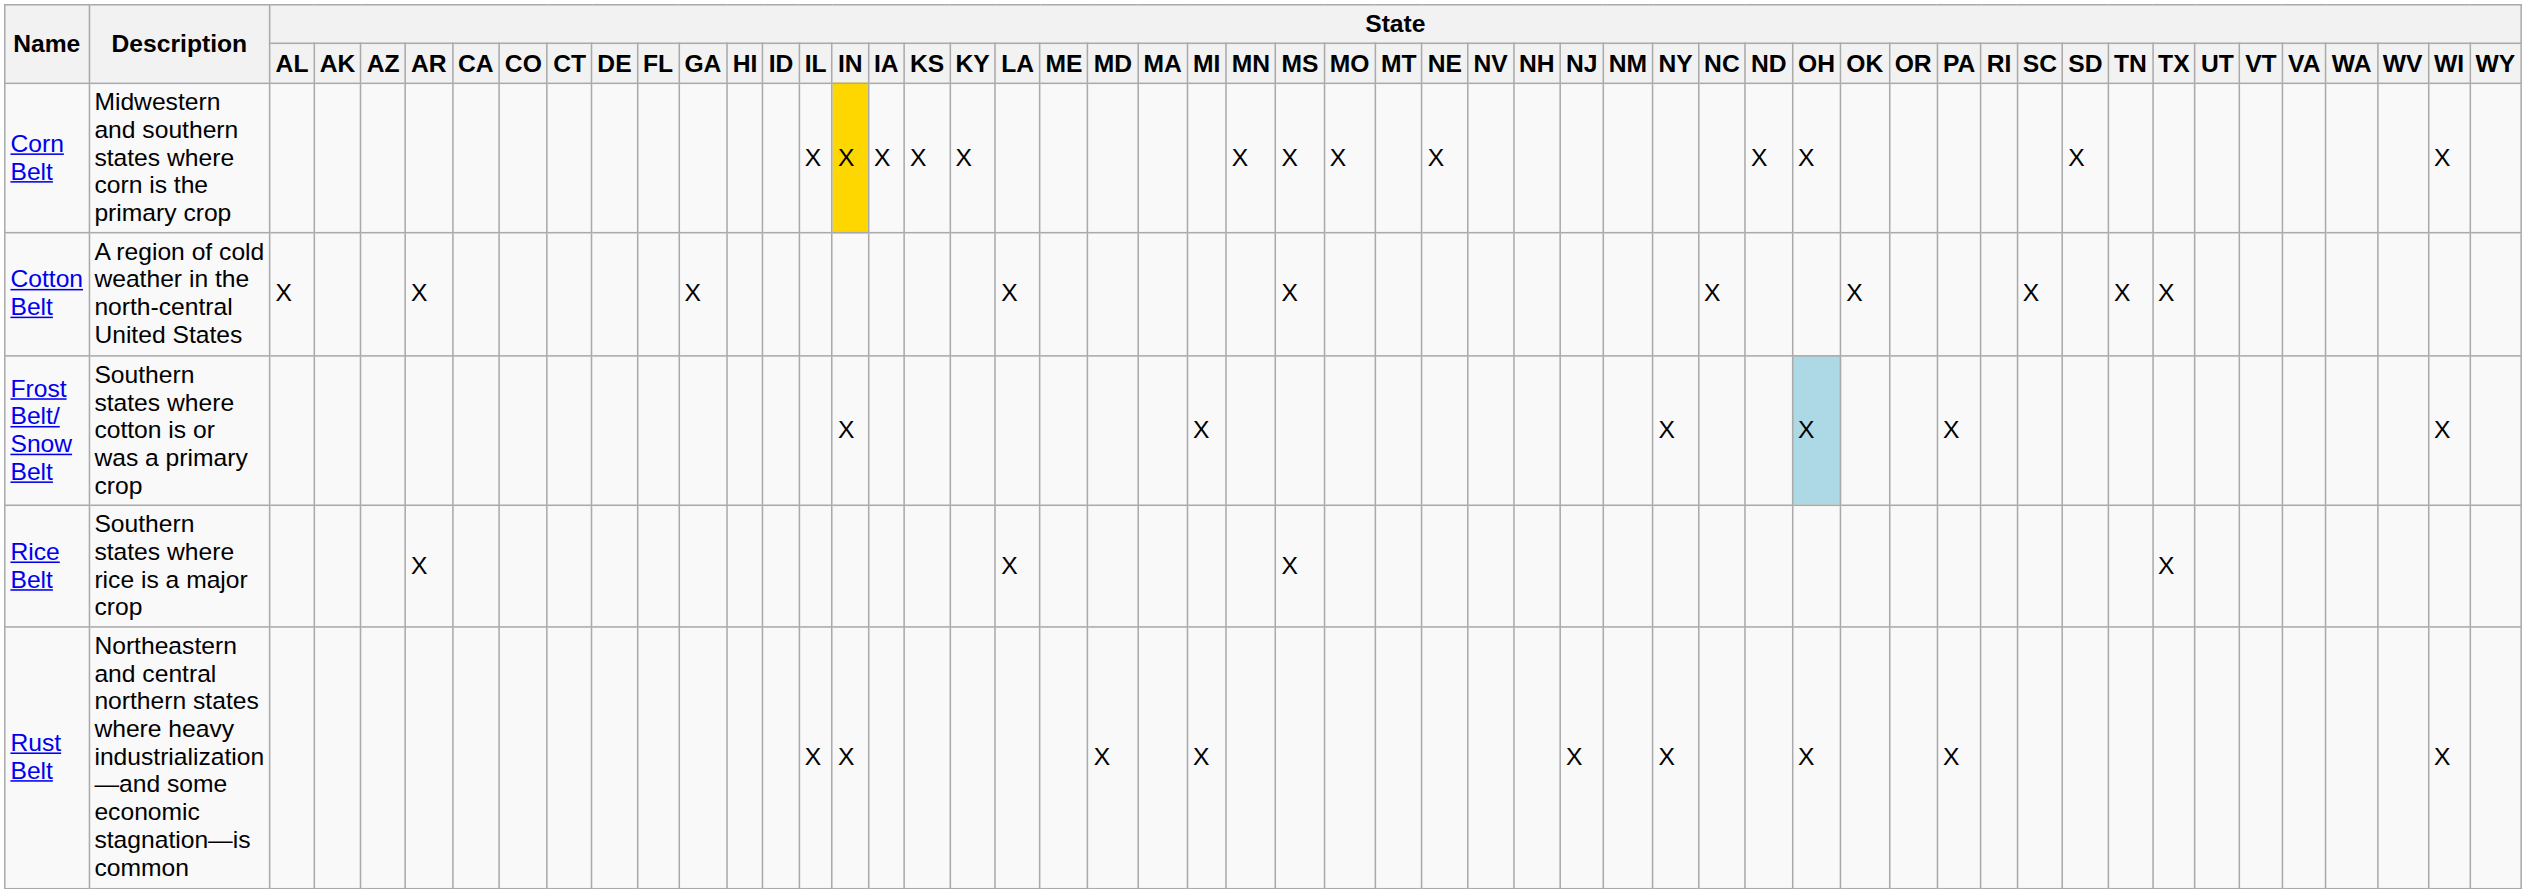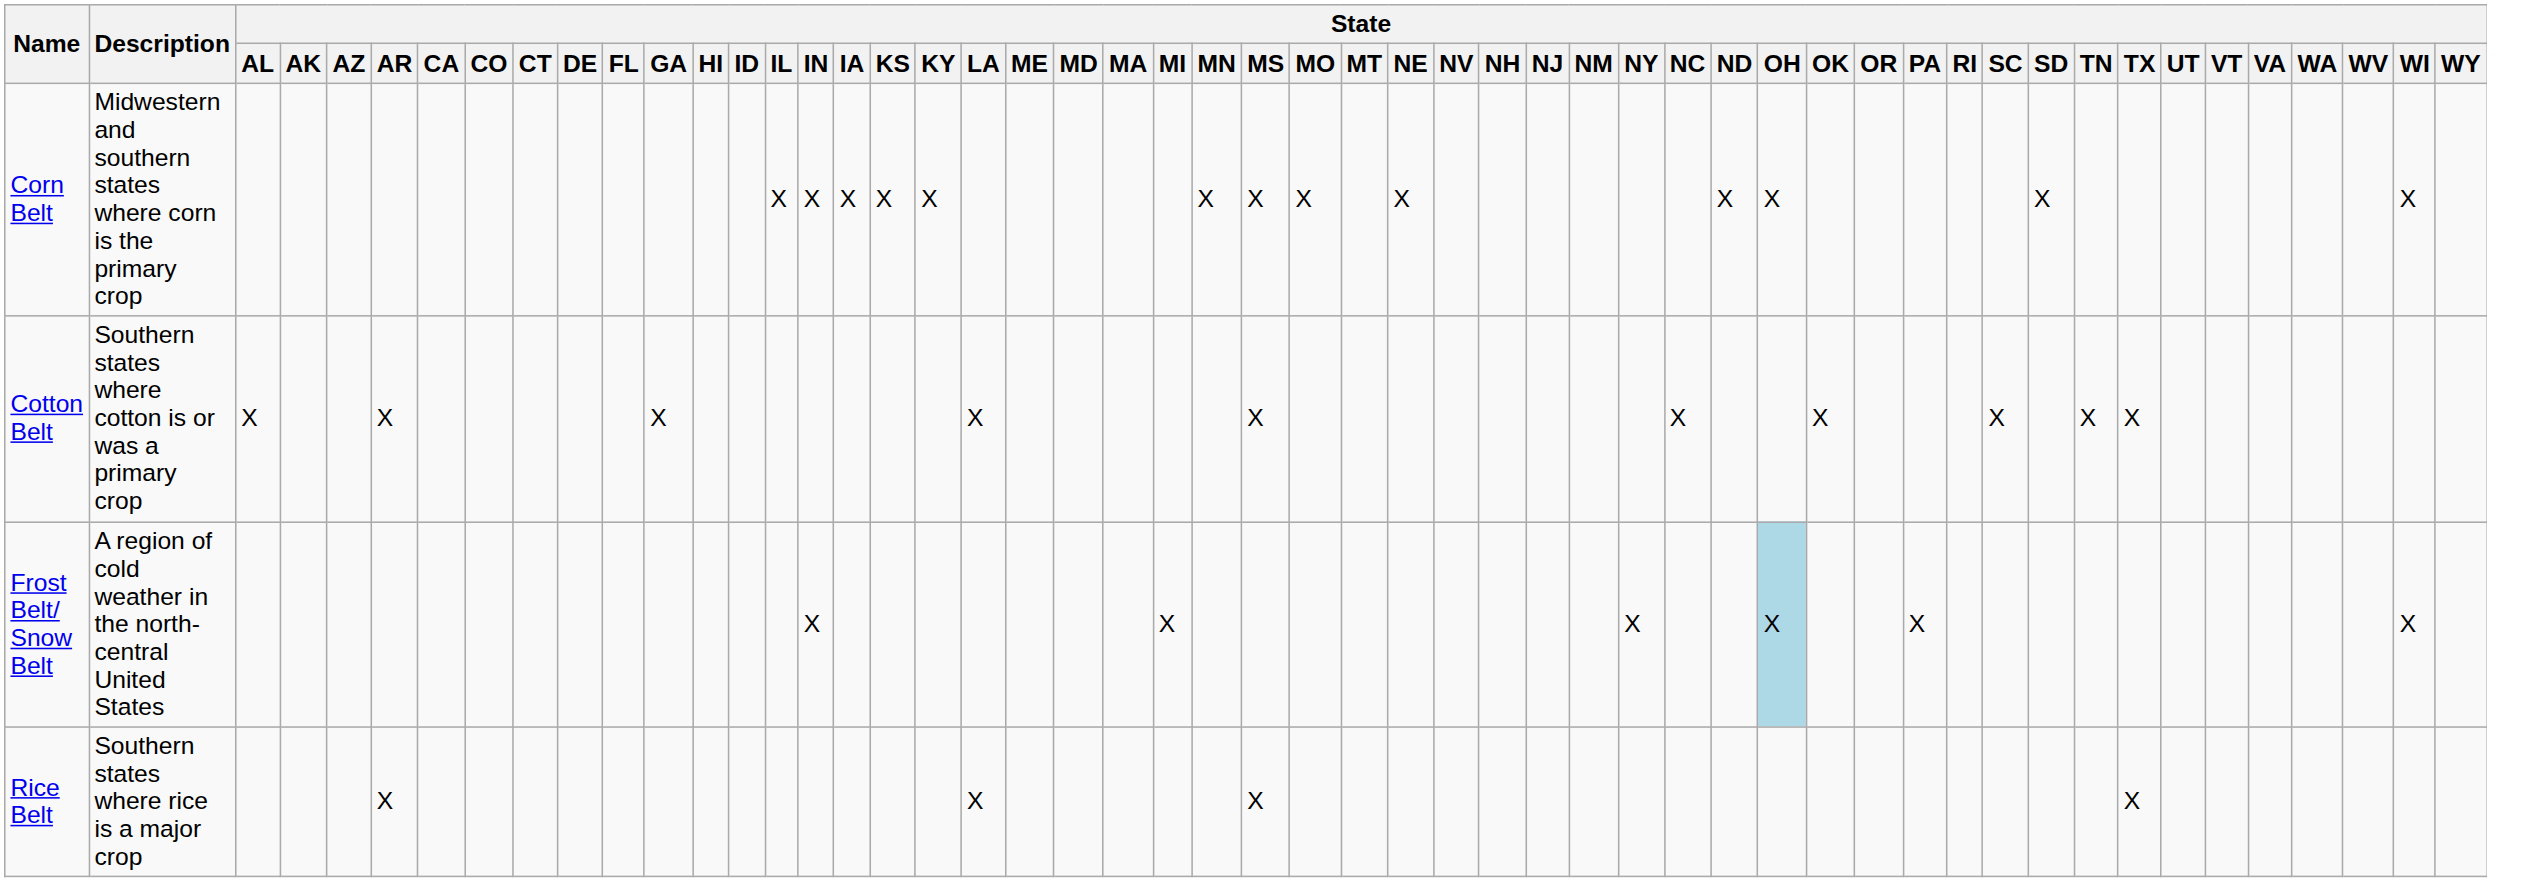 <table class="wikitable mw-collapsible mw-collapsed">
 <tr>
 <th rowspan="2">Name</th>
 <th rowspan="2">Description</th>
 <th colspan="50">State</th>
 </tr>
 <tr>
 <th>AL</th>
 <th>AK</th>
 <th>AZ</th>
 <th>AR</th>
 <th>CA</th>
 <th>CO</th>
 <th>CT</th>
 <th>DE</th>
 <th>FL</th>
 <th>GA</th>
 <th>HI</th>
 <th>ID</th>
 <th>IL</th>
 <th>IN</th>
 <th>IA</th>
 <th>KS</th>
 <th>KY</th>
 <th>LA</th>
 <th>ME</th>
 <th>MD</th>
 <th>MA</th>
 <th>MI</th>
 <th>MN</th>
 <th>MS</th>
 <th>MO</th>
 <th>MT</th>
 <th>NE</th>
 <th>NV</th>
 <th>NH</th>
 <th>NJ</th>
 <th>NM</th>
 <th>NY</th>
 <th>NC</th>
 <th>ND</th>
 <th>OH</th>
 <th>OK</th>
 <th>OR</th>
 <th>PA</th>
 <th>RI</th>
 <th>SC</th>
 <th>SD</th>
 <th>TN</th>
 <th>TX</th>
 <th>UT</th>
 <th>VT</th>
 <th>VA</th>
 <th>WA</th>
 <th>WV</th>
 <th>WI</th>
 <th>WY</th>
 </tr>
 <tr>
 <td><a href='#'>Corn Belt</a></td>
 <td>Midwestern and southern states where corn is the primary crop</td>
 <td></td>
 <td></td>
 <td></td>
 <td></td>
 <td></td>
 <td></td>
 <td></td>
 <td></td>
 <td></td>
 <td></td>
 <td></td>
 <td></td>
 <td>X</td>
-<td style="background: gold;">X</td>
+<td>X</td>
 <td>X</td>
 <td>X</td>
 <td>X</td>
 <td></td>
 <td></td>
 <td></td>
 <td></td>
 <td></td>
 <td>X</td>
 <td>X</td>
 <td>X</td>
 <td></td>
 <td>X</td>
 <td></td>
 <td></td>
 <td></td>
 <td></td>
 <td></td>
 <td></td>
 <td>X</td>
 <td>X</td>
 <td></td>
 <td></td>
 <td></td>
 <td></td>
 <td></td>
 <td>X</td>
 <td></td>
 <td></td>
 <td></td>
 <td></td>
 <td></td>
 <td></td>
 <td></td>
 <td>X</td>
 <td></td>
 </tr>
 <tr>
 <td><a href='#'>Cotton Belt</a></td>
-<td>A region of cold weather in the north-central United States</td>
+<td>Southern states where cotton is or was a primary crop</td>
 <td>X</td>
 <td></td>
 <td></td>
 <td>X</td>
 <td></td>
 <td></td>
 <td></td>
 <td></td>
 <td></td>
 <td>X</td>
 <td></td>
 <td></td>
 <td></td>
 <td></td>
 <td></td>
 <td></td>
 <td></td>
 <td>X</td>
 <td></td>
 <td></td>
 <td></td>
 <td></td>
 <td></td>
 <td>X</td>
 <td></td>
 <td></td>
 <td></td>
 <td></td>
 <td></td>
 <td></td>
 <td></td>
 <td></td>
 <td>X</td>
 <td></td>
 <td></td>
 <td>X</td>
 <td></td>
 <td></td>
 <td></td>
 <td>X</td>
 <td></td>
 <td>X</td>
 <td>X</td>
 <td></td>
 <td></td>
 <td></td>
 <td></td>
 <td></td>
 <td></td>
 <td></td>
 </tr>
 <tr>
 <td><a href='#'>Frost Belt/ Snow Belt</a></td>
-<td>Southern states where cotton is or was a primary crop</td>
+<td>A region of cold weather in the north-central United States</td>
 <td></td>
 <td></td>
 <td></td>
 <td></td>
 <td></td>
 <td></td>
 <td></td>
 <td></td>
 <td></td>
 <td></td>
 <td></td>
 <td></td>
 <td></td>
 <td>X</td>
 <td></td>
 <td></td>
 <td></td>
 <td></td>
 <td></td>
 <td></td>
 <td></td>
 <td>X</td>
 <td></td>
 <td></td>
 <td></td>
 <td></td>
 <td></td>
 <td></td>
 <td></td>
 <td></td>
 <td></td>
 <td>X</td>
 <td></td>
 <td></td>
 <td style="background: lightblue;">X</td>
 <td></td>
 <td></td>
 <td>X</td>
 <td></td>
 <td></td>
 <td></td>
 <td></td>
 <td></td>
 <td></td>
 <td></td>
 <td></td>
 <td></td>
 <td></td>
 <td>X</td>
 <td></td>
 </tr>
 <tr>
 <td><a href='#'>Rice Belt</a></td>
 <td>Southern states where rice is a major crop</td>
 <td></td>
 <td></td>
 <td></td>
 <td>X</td>
 <td></td>
 <td></td>
 <td></td>
 <td></td>
 <td></td>
 <td></td>
 <td></td>
 <td></td>
 <td></td>
 <td></td>
 <td></td>
 <td></td>
 <td></td>
 <td>X</td>
 <td></td>
 <td></td>
 <td></td>
 <td></td>
 <td></td>
 <td>X</td>
 <td></td>
 <td></td>
 <td></td>
 <td></td>
 <td></td>
 <td></td>
 <td></td>
 <td></td>
 <td></td>
 <td></td>
 <td></td>
 <td></td>
 <td></td>
 <td></td>
 <td></td>
 <td></td>
 <td></td>
 <td></td>
 <td>X</td>
 <td></td>
 <td></td>
 <td></td>
 <td></td>
 <td></td>
 <td></td>
 <td></td>
 </tr>
-<tr>
-<td><a href='#'>Rust Belt</a></td>
-<td>Northeastern and central northern states where heavy industrialization—and some economic stagnation—is common</td>
-<td></td>
-<td></td>
-<td></td>
-<td></td>
-<td></td>
-<td></td>
-<td></td>
-<td></td>
-<td></td>
-<td></td>
-<td></td>
-<td></td>
-<td>X</td>
-<td>X</td>
-<td></td>
-<td></td>
-<td></td>
-<td></td>
-<td></td>
-<td>X</td>
-<td></td>
-<td>X</td>
-<td></td>
-<td></td>
-<td></td>
-<td></td>
-<td></td>
-<td></td>
-<td></td>
-<td>X</td>
-<td></td>
-<td>X</td>
-<td></td>
-<td></td>
-<td>X</td>
-<td></td>
-<td></td>
-<td>X</td>
-<td></td>
-<td></td>
-<td></td>
-<td></td>
-<td></td>
-<td></td>
-<td></td>
-<td></td>
-<td></td>
-<td></td>
-<td>X</td>
-<td></td>
-</tr>
 </table>
